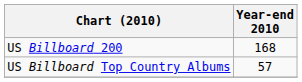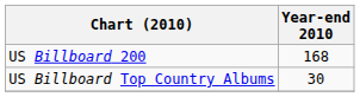 <table class="wikitable">
 <tr>
 <th>Chart (2010)</th>
 <th>Year-end<br>2010</th>
 </tr>
 <tr>
 <td>US <a href='#'><em>Billboard</em> 200</a></td>
 <td align="center">168</td>
 </tr>
 <tr>
 <td>US <em>Billboard</em> <a href='#'>Top Country Albums</a></td>
-<td align="center">57</td>
+<td align="center">30</td>
 </tr>
 <tr>
 </tr>
 </table>
